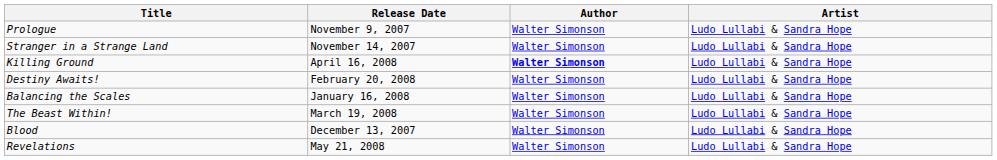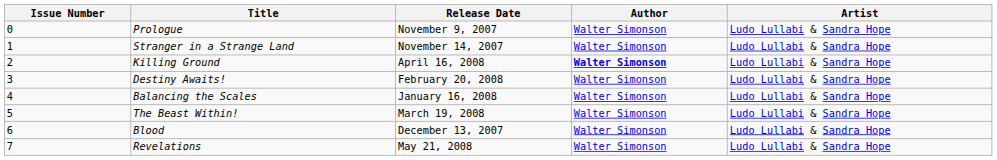 <table class="wikitable" style="width:99%;" style="background: #FFFFFF;">
 <tr>
+<th>Issue Number</th>
 <th>Title</th>
 <th>Release Date</th>
 <th>Author</th>
 <th>Artist</th>
 </tr>
 <tr>
+<td>0</td>
 <td><em>Prologue</em></td>
 <td>November 9, 2007</td>
 <td><a href='#'>Walter Simonson</a></td>
 <td><a href='#'>Ludo Lullabi</a> & <a href='#'>Sandra Hope</a></td>
 </tr>
 <tr>
+<td>1</td>
 <td><em>Stranger in a Strange Land</em></td>
 <td>November 14, 2007</td>
 <td><a href='#'>Walter Simonson</a></td>
 <td><a href='#'>Ludo Lullabi</a> & <a href='#'>Sandra Hope</a></td>
 </tr>
 <tr>
+<td>2</td>
 <td><em>Killing Ground</em></td>
 <td>April 16, 2008</td>
 <td><strong><a href='#'>Walter Simonson</a></strong></td>
 <td><a href='#'>Ludo Lullabi</a> & <a href='#'>Sandra Hope</a></td>
 </tr>
 <tr>
+<td>3</td>
 <td><em>Destiny Awaits!</em></td>
 <td>February 20, 2008</td>
 <td><a href='#'>Walter Simonson</a></td>
 <td><a href='#'>Ludo Lullabi</a> & <a href='#'>Sandra Hope</a></td>
 </tr>
 <tr>
+<td>4</td>
 <td><em>Balancing the Scales</em></td>
 <td>January 16, 2008</td>
 <td><a href='#'>Walter Simonson</a></td>
 <td><a href='#'>Ludo Lullabi</a> & <a href='#'>Sandra Hope</a></td>
 </tr>
 <tr>
+<td>5</td>
 <td><em>The Beast Within!</em></td>
 <td>March 19, 2008</td>
 <td><a href='#'>Walter Simonson</a></td>
 <td><a href='#'>Ludo Lullabi</a> & <a href='#'>Sandra Hope</a></td>
 </tr>
 <tr>
+<td>6</td>
 <td><em>Blood</em></td>
 <td>December 13, 2007</td>
 <td><a href='#'>Walter Simonson</a></td>
 <td><a href='#'>Ludo Lullabi</a> & <a href='#'>Sandra Hope</a></td>
 </tr>
 <tr>
+<td>7</td>
 <td><em>Revelations</em></td>
 <td>May 21, 2008</td>
 <td><a href='#'>Walter Simonson</a></td>
 <td><a href='#'>Ludo Lullabi</a> & <a href='#'>Sandra Hope</a></td>
 </tr>
 </table>
